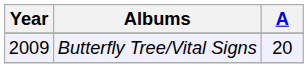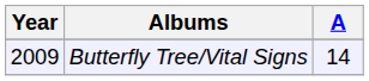 <table class="wikitable">
 <tr>
 <th align="left" valign="top">Year</th>
 <th align="left" valign="top">Albums</th>
 <th width="30"><a href='#'>A</a></th>
 </tr>
 <tr>
 </tr>
 <tr>
 </tr>
 <tr ---- bgcolor="#f0f0ff">
 <td align="left" valign="top">2009</td>
 <td align="left" valign="top"><em>Butterfly Tree/Vital Signs</em></td>
-<td align="center" valign="top" >20</td>
+<td align="center" valign="top" >14</td>
 </tr>
 <tr>
 </tr>
 </table>
